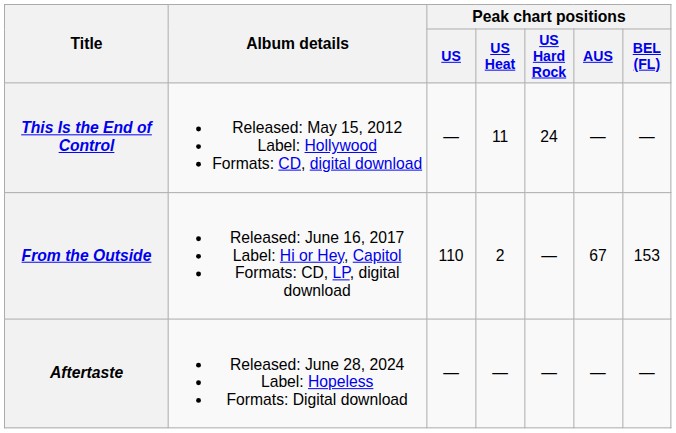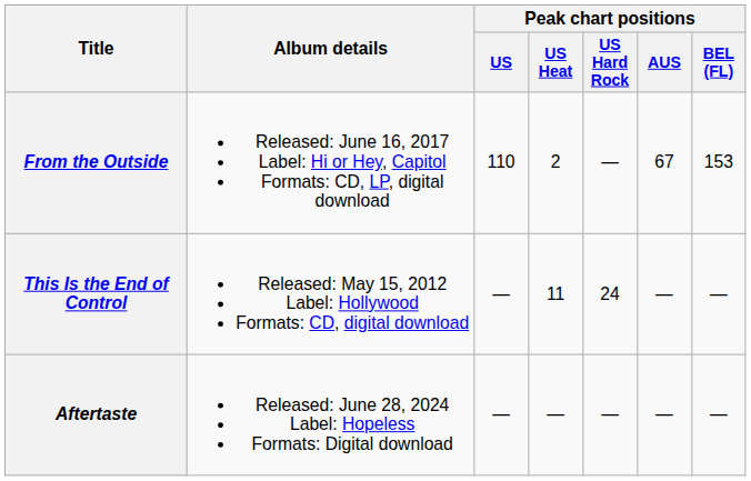 <table class="wikitable plainrowheaders" style="text-align:center;">
 <tr>
 <th scope="col" rowspan="2" style="width:10em;">Title</th>
 <th scope="col" rowspan="2" style="width:16em;">Album details</th>
 <th colspan="5">Peak chart positions</th>
 </tr>
 <tr>
 <th scope="col" style="width:3em;font-size:90%;"><a href='#'>US</a><br></th>
 <th scope="col" style="width:3em;font-size:90%;"><a href='#'>US Heat</a><br></th>
 <th scope="col" style="width:3em;font-size:90%;"><a href='#'>US Hard Rock</a><br></th>
 <th scope="col" style="width:3em;font-size:90%;"><a href='#'>AUS</a><br></th>
 <th scope="col" style="width:3em;font-size:90%;"><a href='#'>BEL<br>(FL)</a><br></th>
 </tr>
 <tr>
+<th scope="row"><em><a href='#'>From the Outside</a></em></th>
+<td><br><ul><li>Released: June 16, 2017</li><li>Label: <a href='#'>Hi or Hey</a>, <a href='#'>Capitol</a></li><li>Formats: CD, <a href='#'>LP</a>, digital download</li></ul></td>
+<td>110</td>
+<td>2</td>
+<td>—</td>
+<td>67</td>
+<td>153</td>
+</tr>
+<tr>
 <th scope="row"><em><a href='#'>This Is the End of Control</a></em> <br> </th>
 <td><br><ul><li>Released: May 15, 2012</li><li>Label: <a href='#'>Hollywood</a></li><li>Formats: <a href='#'>CD</a>, <a href='#'>digital download</a></li></ul></td>
 <td>—</td>
 <td>11</td>
 <td>24</td>
 <td>—</td>
 <td>—</td>
-</tr>
-<tr>
-<th scope="row"><em><a href='#'>From the Outside</a></em></th>
-<td><br><ul><li>Released: June 16, 2017</li><li>Label: <a href='#'>Hi or Hey</a>, <a href='#'>Capitol</a></li><li>Formats: CD, <a href='#'>LP</a>, digital download</li></ul></td>
-<td>110</td>
-<td>2</td>
-<td>—</td>
-<td>67</td>
-<td>153</td>
 </tr>
 <tr>
 <th scope="row"><em>Aftertaste</em></th>
 <td><br><ul><li>Released: June 28, 2024</li><li>Label: <a href='#'>Hopeless</a></li><li>Formats: Digital download</li></ul></td>
 <td>—</td>
 <td>—</td>
 <td>—</td>
 <td>—</td>
 <td>—</td>
 </tr>
 </table>
